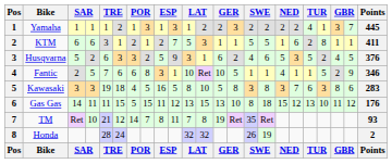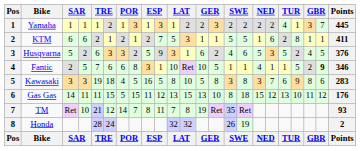 <table class="wikitable" style="font-size: 80%; text-align:center">
 <tr valign="top">
 <th valign="middle">Pos</th>
 <th valign="middle">Bike</th>
 <th colspan=2><a href='#'>SAR</a><br></th>
 <th colspan=2><a href='#'>TRE</a><br></th>
 <th colspan=2><a href='#'>POR</a><br></th>
 <th colspan=2><a href='#'>ESP</a><br></th>
 <th colspan=2><a href='#'>LAT</a><br></th>
 <th colspan=2><a href='#'>GER</a><br></th>
 <th colspan=2><a href='#'>SWE</a><br></th>
 <th colspan=2><a href='#'>NED</a><br></th>
 <th colspan=2><a href='#'>TUR</a><br></th>
 <th colspan=2><a href='#'>GBR</a><br></th>
 <th valign="middle">Points</th>
 </tr>
 <tr>
 <th>1</th>
 <td><a href='#'>Yamaha</a></td>
 <td style="background:#ffffbf;">1</td>
 <td style="background:#ffffbf;">1</td>
 <td style="background:#ffffbf;">1</td>
 <td style="background:#dfdfdf;">2</td>
 <td style="background:#ffffbf;">1</td>
 <td style="background:#ffdf9f;">3</td>
 <td style="background:#ffffbf;">1</td>
 <td style="background:#ffdf9f;">3</td>
 <td style="background:#ffffbf;">1</td>
 <td style="background:#dfdfdf;">2</td>
 <td style="background:#dfdfdf;">2</td>
 <td style="background:#ffdf9f;">3</td>
 <td style="background:#dfdfdf;">2</td>
 <td style="background:#dfdfdf;">2</td>
 <td style="background:#dfdfdf;">2</td>
 <td style="background:#dfdfdf;">2</td>
 <td style="background:#dfffdf;">4</td>
 <td style="background:#ffffbf;">1</td>
 <td style="background:#ffdf9f;">3</td>
 <td style="background:#dfffdf;">7</td>
 <th>445</th>
 </tr>
 <tr>
 <th>2</th>
 <td><a href='#'>KTM</a></td>
 <td style="background:#dfffdf;">6</td>
 <td style="background:#dfffdf;">6</td>
-<td style="background:#dfdfdf;">3</td>
+<td style="background:#dfdfdf;">2</td>
 <td style="background:#ffffbf;">1</td>
 <td style="background:#dfdfdf;">2</td>
 <td style="background:#ffffbf;">1</td>
 <td style="background:#dfdfdf;">2</td>
 <td style="background:#dfffdf;">7</td>
 <td style="background:#dfffdf;">5</td>
 <td style="background:#ffdf9f;">3</td>
 <td style="background:#ffffbf;">1</td>
 <td style="background:#ffffbf;">1</td>
 <td style="background:#dfffdf;">5</td>
 <td style="background:#dfffdf;">5</td>
 <td style="background:#ffffbf;">1</td>
 <td style="background:#dfffdf;">6</td>
 <td style="background:#dfdfdf;">2</td>
 <td style="background:#dfffdf;">8</td>
 <td style="background:#ffffbf;">1</td>
 <td style="background:#ffffbf;">1</td>
 <th>411</th>
 </tr>
 <tr>
 <th>3</th>
 <td><a href='#'>Husqvarna</a></td>
 <td style="background:#dfffdf;">5</td>
 <td style="background:#dfdfdf;">2</td>
 <td style="background:#dfffdf;">6</td>
 <td style="background:#ffdf9f;">3</td>
 <td style="background:#ffdf9f;">3</td>
 <td style="background:#dfdfdf;">2</td>
 <td style="background:#dfffdf;">5</td>
 <td style="background:#dfdfdf;">9</td>
 <td style="background:#ffdf9f;">3</td>
 <td style="background:#ffffbf;">1</td>
 <td style="background:#dfffdf;">6</td>
 <td style="background:#dfdfdf;">2</td>
 <td style="background:#dfffdf;">4</td>
 <td style="background:#dfffdf;">6</td>
 <td style="background:#dfffdf;">5</td>
 <td style="background:#ffdf9f;">3</td>
 <td style="background:#dfffdf;">5</td>
 <td style="background:#dfdfdf;">2</td>
 <td style="background:#dfffdf;">4</td>
 <td style="background:#dfffdf;">5</td>
 <th>376</th>
 </tr>
 <tr>
 <th>4</th>
 <td><a href='#'>Fantic</a></td>
 <td style="background:#dfdfdf;">2</td>
 <td style="background:#dfffdf;">5</td>
 <td style="background:#dfffdf;">7</td>
 <td style="background:#dfffdf;">6</td>
 <td style="background:#dfffdf;">6</td>
 <td style="background:#dfffdf;">8</td>
 <td style="background:#ffdf9f;">3</td>
 <td style="background:#ffffbf;">1</td>
 <td style="background:#dfffdf;">10</td>
 <td style="background:#efcfff;">Ret</td>
 <td style="background:#dfffdf;">10</td>
 <td style="background:#dfffdf;">5</td>
 <td style="background:#ffffbf;">1</td>
 <td style="background:#ffffbf;">1</td>
 <td style="background:#dfffdf;">4</td>
 <td style="background:#ffffbf;">1</td>
 <td style="background:#ffffbf;">1</td>
 <td style="background:#dfffdf;">5</td>
 <td style="background:#dfdfdf;">2</td>
-<td style="background:#dfffdf;">9</td>
+<td style="background:#dfffdf;"><strong>9</strong></td>
 <th>346</th>
 </tr>
 <tr>
 <th>5</th>
 <td><a href='#'>Kawasaki</a></td>
 <td style="background:#ffdf9f;">3</td>
 <td style="background:#ffdf9f;">3</td>
 <td style="background:#dfffdf;">19</td>
 <td style="background:#dfffdf;">18</td>
 <td style="background:#dfffdf;">4</td>
 <td style="background:#dfffdf;">5</td>
 <td style="background:#dfffdf;">16</td>
 <td style="background:#dfffdf;">5</td>
 <td style="background:#dfffdf;">8</td>
 <td style="background:#dfffdf;">10</td>
 <td style="background:#dfffdf;">5</td>
 <td style="background:#dfffdf;">8</td>
 <td style="background:#ffdf9f;">3</td>
 <td style="background:#dfffdf;">8</td>
 <td style="background:#ffdf9f;">3</td>
 <td style="background:#dfffdf;">7</td>
 <td style="background:#dfffdf;">6</td>
-<td style="background:#ffdf9f;">3</td>
+<td style="background:#ffdf9f;">9</td>
 <td style="background:#dfffdf;">8</td>
 <td style="background:#dfffdf;">6</td>
 <th>283</th>
 </tr>
 <tr>
 <th>6</th>
 <td><a href='#'>Gas Gas</a></td>
 <td style="background:#dfffdf;">14</td>
 <td style="background:#dfffdf;">11</td>
 <td style="background:#dfffdf;">11</td>
 <td style="background:#dfffdf;">15</td>
 <td style="background:#dfffdf;">5</td>
 <td style="background:#dfffdf;">15</td>
 <td style="background:#dfffdf;">11</td>
 <td style="background:#dfffdf;">12</td>
 <td style="background:#dfffdf;">13</td>
 <td style="background:#dfffdf;">15</td>
 <td style="background:#dfffdf;">13</td>
 <td style="background:#dfffdf;">10</td>
 <td style="background:#dfffdf;">8</td>
 <td style="background:#dfffdf;">18</td>
 <td style="background:#dfffdf;">15</td>
 <td style="background:#dfffdf;">12</td>
 <td style="background:#dfffdf;">13</td>
 <td style="background:#dfffdf;">10</td>
 <td style="background:#dfffdf;">11</td>
 <td style="background:#dfffdf;">12</td>
 <th>176</th>
 </tr>
 <tr>
 <th>7</th>
 <td><a href='#'>TM</a></td>
 <td style="background:#efcfff;">Ret</td>
 <td style="background:#dfffdf;">10</td>
 <td style="background:#cfcfff;">21</td>
 <td style="background:#dfffdf;">12</td>
 <td style="background:#dfffdf;">14</td>
 <td style="background:#dfffdf;">7</td>
 <td style="background:#dfffdf;">8</td>
 <td style="background:#dfffdf;">11</td>
 <td style="background:#dfffdf;">7</td>
 <td style="background:#dfffdf;">8</td>
 <td style="background:#dfffdf;">19</td>
 <td style="background:#efcfff;">Ret</td>
 <td style="background:#cfcfff;">35</td>
 <td style="background:#efcfff;">Ret</td>
 <td></td>
 <td></td>
 <td></td>
 <td></td>
 <td></td>
 <td></td>
 <th>93</th>
 </tr>
 <tr>
 <th>8</th>
 <td><a href='#'>Honda</a></td>
 <td></td>
 <td></td>
 <td style="background:#cfcfff;">28</td>
 <td style="background:#cfcfff;">24</td>
 <td></td>
 <td></td>
 <td></td>
 <td></td>
 <td style="background:#cfcfff;">32</td>
 <td style="background:#cfcfff;">32</td>
 <td></td>
 <td></td>
 <td style="background:#cfcfff;">26</td>
 <td style="background:#dfffdf;">19</td>
 <td></td>
 <td></td>
 <td></td>
 <td></td>
 <td></td>
 <td></td>
 <th>2</th>
 </tr>
 <tr valign="top">
 <th valign="middle">Pos</th>
 <th valign="middle">Bike</th>
 <th colspan=2><a href='#'>SAR</a><br></th>
 <th colspan=2><a href='#'>TRE</a><br></th>
 <th colspan=2><a href='#'>POR</a><br></th>
 <th colspan=2><a href='#'>ESP</a><br></th>
 <th colspan=2><a href='#'>LAT</a><br></th>
 <th colspan=2><a href='#'>GER</a><br></th>
 <th colspan=2><a href='#'>SWE</a><br></th>
 <th colspan=2><a href='#'>NED</a><br></th>
 <th colspan=2><a href='#'>TUR</a><br></th>
 <th colspan=2><a href='#'>GBR</a><br></th>
 <th valign="middle">Points</th>
 </tr>
 </table>
